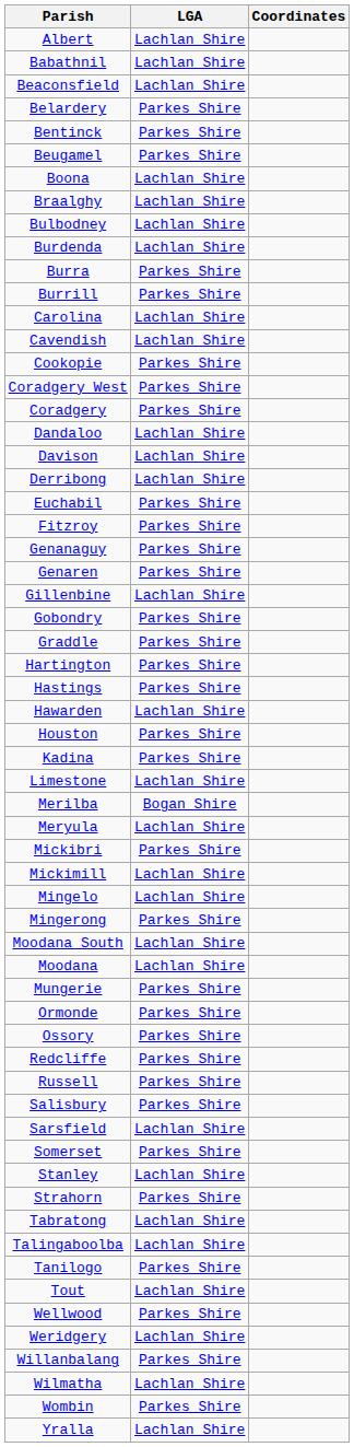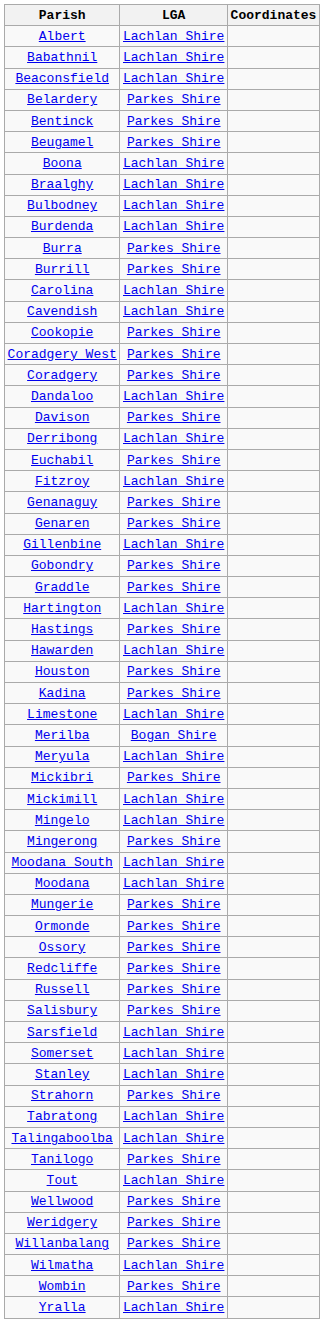 <table class="wikitable" style="text-align:center">
 <tr>
 <th>Parish</th>
 <th>LGA</th>
 <th>Coordinates</th>
 </tr>
 <tr>
 <td><a href='#'>Albert</a></td>
 <td><a href='#'>Lachlan Shire</a></td>
 <td></td>
 </tr>
 <tr>
 <td><a href='#'>Babathnil</a></td>
 <td><a href='#'>Lachlan Shire</a></td>
 <td></td>
 </tr>
 <tr>
 <td><a href='#'>Beaconsfield</a></td>
 <td><a href='#'>Lachlan Shire</a></td>
 <td></td>
 </tr>
 <tr>
 <td><a href='#'>Belardery</a></td>
 <td><a href='#'>Parkes Shire</a></td>
 <td></td>
 </tr>
 <tr>
 <td><a href='#'>Bentinck</a></td>
 <td><a href='#'>Parkes Shire</a></td>
 <td></td>
 </tr>
 <tr>
 <td><a href='#'>Beugamel</a></td>
 <td><a href='#'>Parkes Shire</a></td>
 <td></td>
 </tr>
 <tr>
 <td><a href='#'>Boona</a></td>
 <td><a href='#'>Lachlan Shire</a></td>
 <td></td>
 </tr>
 <tr>
 <td><a href='#'>Braalghy</a></td>
 <td><a href='#'>Lachlan Shire</a></td>
 <td></td>
 </tr>
 <tr>
 <td><a href='#'>Bulbodney</a></td>
 <td><a href='#'>Lachlan Shire</a></td>
 <td></td>
 </tr>
 <tr>
 <td><a href='#'>Burdenda</a></td>
 <td><a href='#'>Lachlan Shire</a></td>
 <td></td>
 </tr>
 <tr>
 <td><a href='#'>Burra</a></td>
 <td><a href='#'>Parkes Shire</a></td>
 <td></td>
 </tr>
 <tr>
 <td><a href='#'>Burrill</a></td>
 <td><a href='#'>Parkes Shire</a></td>
 <td></td>
 </tr>
 <tr>
 <td><a href='#'>Carolina</a></td>
 <td><a href='#'>Lachlan Shire</a></td>
 <td></td>
 </tr>
 <tr>
 <td><a href='#'>Cavendish</a></td>
 <td><a href='#'>Lachlan Shire</a></td>
 <td></td>
 </tr>
 <tr>
 <td><a href='#'>Cookopie</a></td>
 <td><a href='#'>Parkes Shire</a></td>
 <td></td>
 </tr>
 <tr>
 <td><a href='#'>Coradgery West</a></td>
 <td><a href='#'>Parkes Shire</a></td>
 <td></td>
 </tr>
 <tr>
 <td><a href='#'>Coradgery</a></td>
 <td><a href='#'>Parkes Shire</a></td>
 <td></td>
 </tr>
 <tr>
 <td><a href='#'>Dandaloo</a></td>
 <td><a href='#'>Lachlan Shire</a></td>
 <td></td>
 </tr>
 <tr>
 <td><a href='#'>Davison</a></td>
-<td><a href='#'>Lachlan Shire</a></td>
+<td><a href='#'>Parkes Shire</a></td>
 <td></td>
 </tr>
 <tr>
 <td><a href='#'>Derribong</a></td>
 <td><a href='#'>Lachlan Shire</a></td>
 <td></td>
 </tr>
 <tr>
 <td><a href='#'>Euchabil</a></td>
 <td><a href='#'>Parkes Shire</a></td>
 <td></td>
 </tr>
 <tr>
 <td><a href='#'>Fitzroy</a></td>
-<td><a href='#'>Parkes Shire</a></td>
+<td><a href='#'>Lachlan Shire</a></td>
 <td></td>
 </tr>
 <tr>
 <td><a href='#'>Genanaguy</a></td>
 <td><a href='#'>Parkes Shire</a></td>
 <td></td>
 </tr>
 <tr>
 <td><a href='#'>Genaren</a></td>
 <td><a href='#'>Parkes Shire</a></td>
 <td></td>
 </tr>
 <tr>
 <td><a href='#'>Gillenbine</a></td>
 <td><a href='#'>Lachlan Shire</a></td>
 <td></td>
 </tr>
 <tr>
 <td><a href='#'>Gobondry</a></td>
 <td><a href='#'>Parkes Shire</a></td>
 <td></td>
 </tr>
 <tr>
 <td><a href='#'>Graddle</a></td>
 <td><a href='#'>Parkes Shire</a></td>
 <td></td>
 </tr>
 <tr>
 <td><a href='#'>Hartington</a></td>
-<td><a href='#'>Parkes Shire</a></td>
+<td><a href='#'>Lachlan Shire</a></td>
 <td></td>
 </tr>
 <tr>
 <td><a href='#'>Hastings</a></td>
 <td><a href='#'>Parkes Shire</a></td>
 <td></td>
 </tr>
 <tr>
 <td><a href='#'>Hawarden</a></td>
 <td><a href='#'>Lachlan Shire</a></td>
 <td></td>
 </tr>
 <tr>
 <td><a href='#'>Houston</a></td>
 <td><a href='#'>Parkes Shire</a></td>
 <td></td>
 </tr>
 <tr>
 <td><a href='#'>Kadina</a></td>
 <td><a href='#'>Parkes Shire</a></td>
 <td></td>
 </tr>
 <tr>
 <td><a href='#'>Limestone</a></td>
 <td><a href='#'>Lachlan Shire</a></td>
 <td></td>
 </tr>
 <tr>
 <td><a href='#'>Merilba</a></td>
 <td><a href='#'>Bogan Shire</a></td>
 <td></td>
 </tr>
 <tr>
 <td><a href='#'>Meryula</a></td>
 <td><a href='#'>Lachlan Shire</a></td>
 <td></td>
 </tr>
 <tr>
 <td><a href='#'>Mickibri</a></td>
 <td><a href='#'>Parkes Shire</a></td>
 <td></td>
 </tr>
 <tr>
 <td><a href='#'>Mickimill</a></td>
 <td><a href='#'>Lachlan Shire</a></td>
 <td></td>
 </tr>
 <tr>
 <td><a href='#'>Mingelo</a></td>
 <td><a href='#'>Lachlan Shire</a></td>
 <td></td>
 </tr>
 <tr>
 <td><a href='#'>Mingerong</a></td>
 <td><a href='#'>Parkes Shire</a></td>
 <td></td>
 </tr>
 <tr>
 <td><a href='#'>Moodana South</a></td>
 <td><a href='#'>Lachlan Shire</a></td>
 <td></td>
 </tr>
 <tr>
 <td><a href='#'>Moodana</a></td>
 <td><a href='#'>Lachlan Shire</a></td>
 <td></td>
 </tr>
 <tr>
 <td><a href='#'>Mungerie</a></td>
 <td><a href='#'>Parkes Shire</a></td>
 <td></td>
 </tr>
 <tr>
 <td><a href='#'>Ormonde</a></td>
 <td><a href='#'>Parkes Shire</a></td>
 <td></td>
 </tr>
 <tr>
 <td><a href='#'>Ossory</a></td>
 <td><a href='#'>Parkes Shire</a></td>
 <td></td>
 </tr>
 <tr>
 <td><a href='#'>Redcliffe</a></td>
 <td><a href='#'>Parkes Shire</a></td>
 <td></td>
 </tr>
 <tr>
 <td><a href='#'>Russell</a></td>
 <td><a href='#'>Parkes Shire</a></td>
 <td></td>
 </tr>
 <tr>
 <td><a href='#'>Salisbury</a></td>
 <td><a href='#'>Parkes Shire</a></td>
 <td></td>
 </tr>
 <tr>
 <td><a href='#'>Sarsfield</a></td>
 <td><a href='#'>Lachlan Shire</a></td>
 <td></td>
 </tr>
 <tr>
 <td><a href='#'>Somerset</a></td>
-<td><a href='#'>Parkes Shire</a></td>
+<td><a href='#'>Lachlan Shire</a></td>
 <td></td>
 </tr>
 <tr>
 <td><a href='#'>Stanley</a></td>
 <td><a href='#'>Lachlan Shire</a></td>
 <td></td>
 </tr>
 <tr>
 <td><a href='#'>Strahorn</a></td>
 <td><a href='#'>Parkes Shire</a></td>
 <td></td>
 </tr>
 <tr>
 <td><a href='#'>Tabratong</a></td>
 <td><a href='#'>Lachlan Shire</a></td>
 <td></td>
 </tr>
 <tr>
 <td><a href='#'>Talingaboolba</a></td>
 <td><a href='#'>Lachlan Shire</a></td>
 <td></td>
 </tr>
 <tr>
 <td><a href='#'>Tanilogo</a></td>
 <td><a href='#'>Parkes Shire</a></td>
 <td></td>
 </tr>
 <tr>
 <td><a href='#'>Tout</a></td>
 <td><a href='#'>Lachlan Shire</a></td>
 <td></td>
 </tr>
 <tr>
 <td><a href='#'>Wellwood</a></td>
 <td><a href='#'>Parkes Shire</a></td>
 <td></td>
 </tr>
 <tr>
 <td><a href='#'>Weridgery</a></td>
-<td><a href='#'>Lachlan Shire</a></td>
+<td><a href='#'>Parkes Shire</a></td>
 <td></td>
 </tr>
 <tr>
 <td><a href='#'>Willanbalang</a></td>
 <td><a href='#'>Parkes Shire</a></td>
 <td></td>
 </tr>
 <tr>
 <td><a href='#'>Wilmatha</a></td>
 <td><a href='#'>Lachlan Shire</a></td>
 <td></td>
 </tr>
 <tr>
 <td><a href='#'>Wombin</a></td>
 <td><a href='#'>Parkes Shire</a></td>
 <td></td>
 </tr>
 <tr>
 <td><a href='#'>Yralla</a></td>
 <td><a href='#'>Lachlan Shire</a></td>
 <td></td>
 </tr>
 </table>
